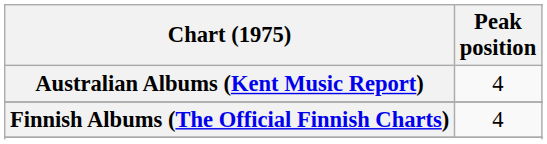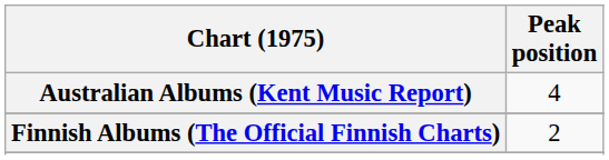 <table class="wikitable sortable plainrowheaders">
 <tr>
 <th>Chart (1975)</th>
 <th>Peak<br>position</th>
 </tr>
 <tr>
 <th scope="row">Australian Albums (<a href='#'>Kent Music Report</a>)</th>
 <td align="center">4</td>
 </tr>
 <tr>
 </tr>
 <tr>
 <th scope="row">Finnish Albums (<a href='#'>The Official Finnish Charts</a>)</th>
-<td align="center">4</td>
+<td align="center">2</td>
 </tr>
 <tr>
 </tr>
 <tr>
 </tr>
 <tr>
 </tr>
 <tr>
 </tr>
 </table>
